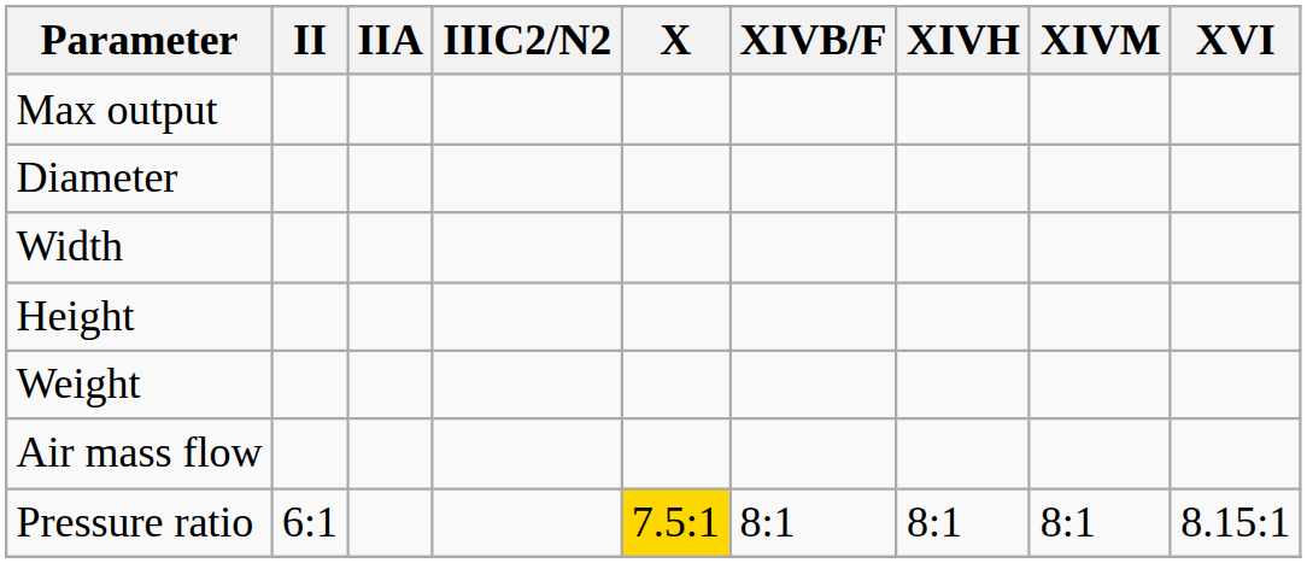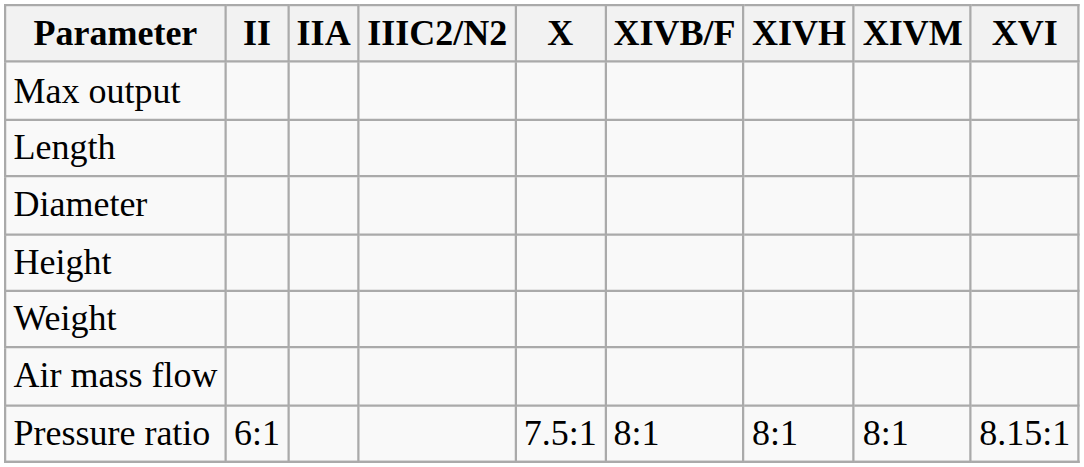 <table class="wikitable" border="1">
 <tr>
 <th>Parameter</th>
 <th>II</th>
 <th>IIA</th>
 <th>IIIC2/N2</th>
 <th>X</th>
 <th>XIVB/F</th>
 <th>XIVH</th>
 <th>XIVM</th>
 <th>XVI</th>
 </tr>
 <tr>
 <td>Max output</td>
 <td></td>
 <td></td>
 <td></td>
 <td></td>
 <td></td>
 <td></td>
 <td></td>
 <td></td>
 </tr>
 <tr>
-<td>Diameter</td>
+<td>Length</td>
 <td></td>
 <td></td>
 <td></td>
 <td></td>
 <td></td>
 <td></td>
 <td></td>
 <td></td>
 </tr>
 <tr>
-<td>Width</td>
+<td>Diameter</td>
 <td></td>
 <td></td>
 <td></td>
 <td></td>
 <td></td>
 <td></td>
 <td></td>
 <td></td>
 </tr>
 <tr>
 <td>Height</td>
 <td></td>
 <td></td>
 <td></td>
 <td></td>
 <td></td>
 <td></td>
 <td></td>
 <td></td>
 </tr>
 <tr>
 <td>Weight</td>
 <td></td>
 <td></td>
 <td></td>
 <td></td>
 <td></td>
 <td></td>
 <td></td>
 <td></td>
 </tr>
 <tr>
 <td>Air mass flow</td>
 <td></td>
 <td></td>
 <td></td>
 <td></td>
 <td></td>
 <td></td>
 <td></td>
 <td></td>
 </tr>
 <tr>
 <td>Pressure ratio</td>
 <td>6:1</td>
 <td></td>
 <td></td>
-<td style="background: gold;">7.5:1</td>
+<td>7.5:1</td>
 <td>8:1</td>
 <td>8:1</td>
 <td>8:1</td>
 <td>8.15:1</td>
 </tr>
 <tr>
 </tr>
 </table>
